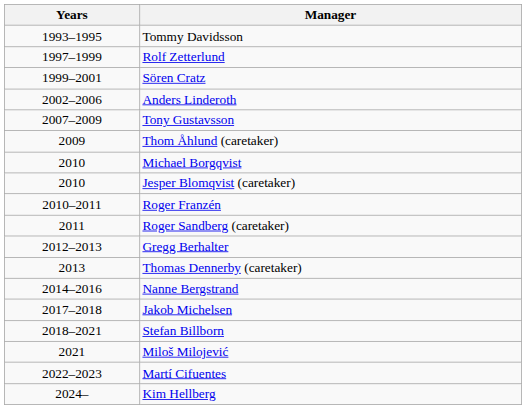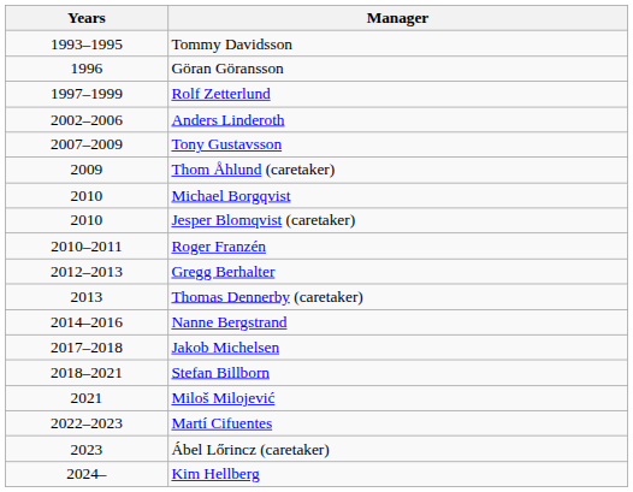 <table class="wikitable" style="width:100%;">
 <tr>
 <th style="width:5em">Years</th>
 <th style="width:15em">Manager</th>
 </tr>
 <tr>
 <td align=center>1993–1995</td>
 <td> Tommy Davidsson</td>
 </tr>
 <tr>
+<td align=center>1996</td>
+<td> Göran Göransson</td>
+</tr>
+<tr>
 <td align=center>1997–1999</td>
 <td> <a href='#'>Rolf Zetterlund</a></td>
-</tr>
-<tr>
-<td align=center>1999–2001</td>
-<td> <a href='#'>Sören Cratz</a></td>
 </tr>
 <tr>
 <td align=center>2002–2006</td>
 <td> <a href='#'>Anders Linderoth</a></td>
 </tr>
 <tr>
 <td align=center>2007–2009</td>
 <td> <a href='#'>Tony Gustavsson</a></td>
 </tr>
 <tr>
 <td align=center>2009</td>
 <td> <a href='#'>Thom Åhlund</a> (caretaker)</td>
 </tr>
 <tr>
 <td align=center>2010</td>
 <td> <a href='#'>Michael Borgqvist</a></td>
 </tr>
 <tr>
 <td align=center>2010</td>
 <td> <a href='#'>Jesper Blomqvist</a> (caretaker)</td>
 </tr>
 <tr>
 <td align=center>2010–2011</td>
 <td> <a href='#'>Roger Franzén</a></td>
-</tr>
-<tr>
-<td align=center>2011</td>
-<td> <a href='#'>Roger Sandberg</a> (caretaker)</td>
 </tr>
 <tr>
 <td align=center>2012–2013</td>
 <td> <a href='#'>Gregg Berhalter</a></td>
 </tr>
 <tr>
 <td align=center>2013</td>
 <td> <a href='#'>Thomas Dennerby</a> (caretaker)</td>
 </tr>
 <tr>
 <td align=center>2014–2016</td>
 <td> <a href='#'>Nanne Bergstrand</a></td>
 </tr>
 <tr>
 <td align=center>2017–2018</td>
 <td> <a href='#'>Jakob Michelsen</a></td>
 </tr>
 <tr>
 <td align=center>2018–2021</td>
 <td> <a href='#'>Stefan Billborn</a></td>
 </tr>
 <tr>
 <td align=center>2021</td>
 <td> <a href='#'>Miloš Milojević</a></td>
 </tr>
 <tr>
 <td align=center>2022–2023</td>
 <td> <a href='#'>Martí Cifuentes</a></td>
 </tr>
 <tr>
+<td align=center>2023</td>
+<td> Ábel Lőrincz (caretaker)</td>
+</tr>
+<tr>
 <td align=center>2024–</td>
 <td> <a href='#'>Kim Hellberg</a></td>
 </tr>
 </table>
